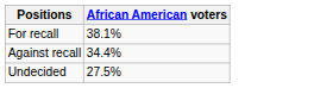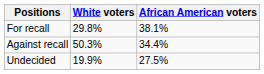 <table class="wikitable">
 <tr>
 <th>Positions</th>
+<th><a href='#'>White</a> voters</th>
 <th><a href='#'>African American</a> voters</th>
 </tr>
 <tr>
 <td>For recall</td>
+<td>29.8%</td>
 <td>38.1%</td>
 </tr>
 <tr>
 <td>Against recall</td>
+<td>50.3%</td>
 <td>34.4%</td>
 </tr>
 <tr>
 <td>Undecided</td>
+<td>19.9%</td>
 <td>27.5%</td>
 </tr>
 </table>
